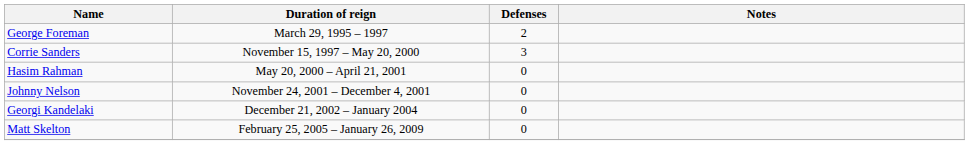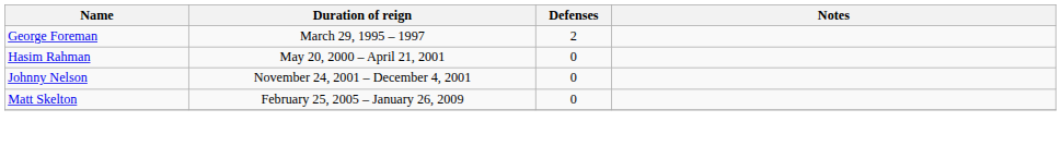 <table class="wikitable" width=100%>
 <tr>
 <th width=17%>Name</th>
 <th width=32%>Duration of reign</th>
 <th width=7%>Defenses</th>
 <th width=41%>Notes</th>
 </tr>
 <tr align=center>
 <td align=left> <a href='#'>George Foreman</a></td>
 <td>March 29, 1995 – 1997</td>
 <td>2</td>
-<td align=left></td>
-</tr>
-<tr align=center>
-<td align=left> <a href='#'>Corrie Sanders</a></td>
-<td>November 15, 1997 – May 20, 2000</td>
-<td>3</td>
 <td align=left></td>
 </tr>
 <tr align=center>
 <td align=left> <a href='#'>Hasim Rahman</a></td>
 <td>May 20, 2000 – April 21, 2001</td>
 <td>0</td>
 <td align=left></td>
 </tr>
 <tr align=center>
 <td align=left> <a href='#'>Johnny Nelson</a></td>
 <td>November 24, 2001 – December 4, 2001</td>
 <td>0</td>
 <td align=left></td>
 </tr>
 <tr align=center>
-<td align=left> <a href='#'>Georgi Kandelaki</a></td>
-<td>December 21, 2002 – January 2004</td>
-<td>0</td>
-<td align=left></td>
-</tr>
-<tr align=center>
 <td align=left> <a href='#'>Matt Skelton</a></td>
 <td>February 25, 2005 – January 26, 2009</td>
 <td>0</td>
 <td align=left></td>
 </tr>
 <tr align=center>
 </tr>
 </table>
